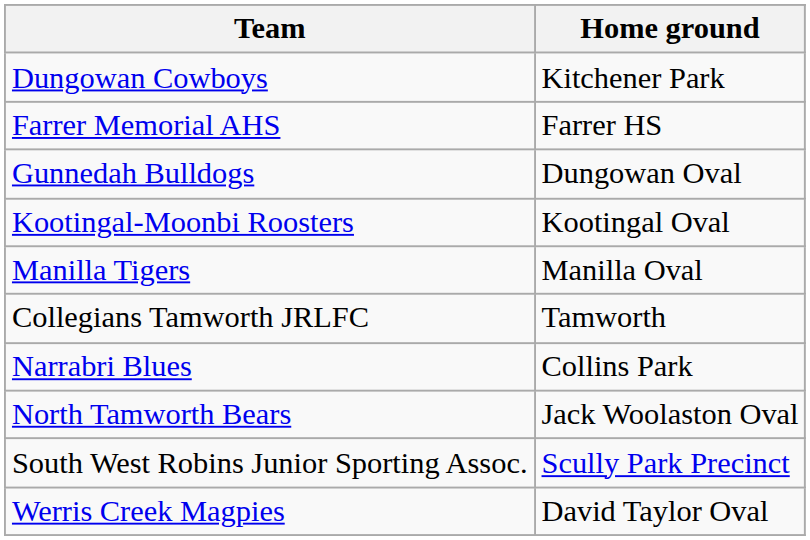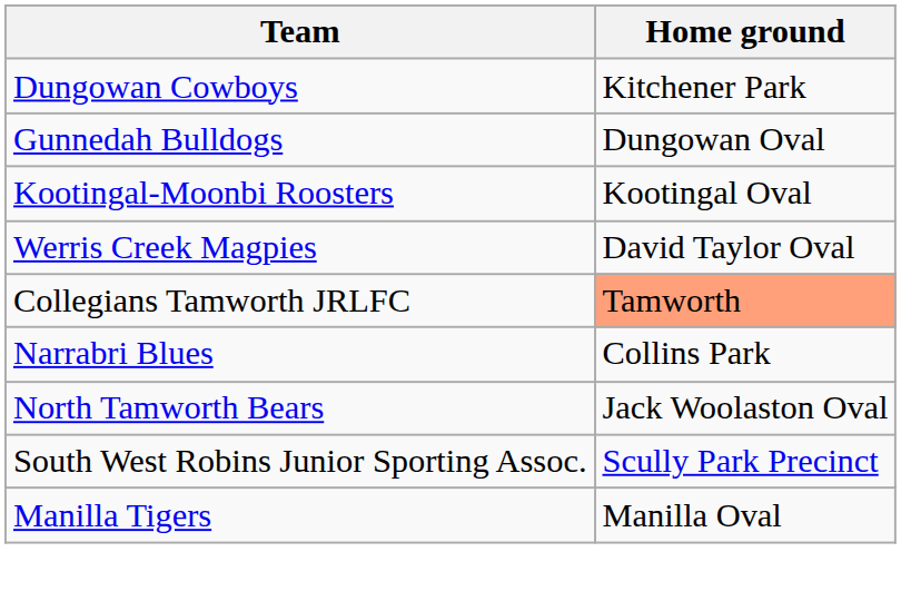 <table class="wikitable">
 <tr>
 <th>Team</th>
 <th>Home ground</th>
 </tr>
 <tr>
 <td> <a href='#'>Dungowan Cowboys</a></td>
 <td>Kitchener Park</td>
 </tr>
 <tr>
-<td> <a href='#'>Farrer Memorial AHS</a></td>
-<td>Farrer HS</td>
-</tr>
-<tr>
 <td> <a href='#'>Gunnedah Bulldogs</a></td>
 <td>Dungowan Oval</td>
 </tr>
 <tr>
 <td> <a href='#'>Kootingal-Moonbi Roosters</a></td>
 <td>Kootingal Oval</td>
 </tr>
 <tr>
-<td> <a href='#'>Manilla Tigers</a></td>
-<td>Manilla Oval</td>
+<td> <a href='#'>Werris Creek Magpies</a></td>
+<td>David Taylor Oval</td>
 </tr>
 <tr>
 <td> Collegians Tamworth JRLFC</td>
-<td>Tamworth</td>
+<td style="background: lightsalmon;">Tamworth</td>
 </tr>
 <tr>
 <td> <a href='#'>Narrabri Blues</a></td>
 <td>Collins Park</td>
 </tr>
 <tr>
 <td> <a href='#'>North Tamworth Bears</a></td>
 <td>Jack Woolaston Oval</td>
 </tr>
 <tr>
 <td> South West Robins Junior Sporting Assoc.</td>
 <td><a href='#'>Scully Park Precinct</a></td>
 </tr>
 <tr>
-<td> <a href='#'>Werris Creek Magpies</a></td>
-<td>David Taylor Oval</td>
+<td> <a href='#'>Manilla Tigers</a></td>
+<td>Manilla Oval</td>
 </tr>
 </table>
